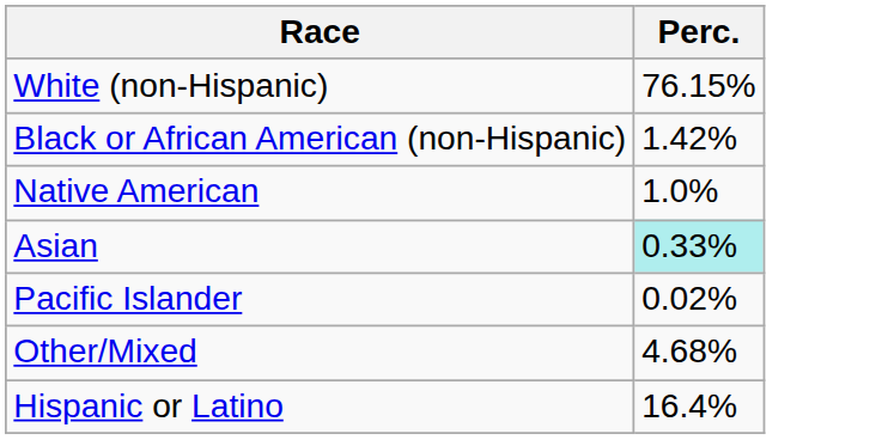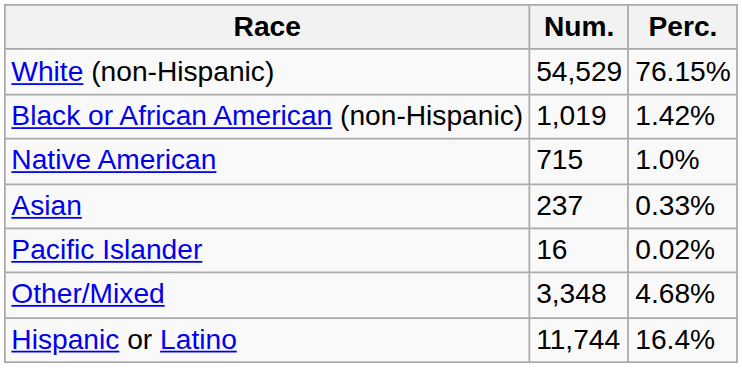 <table class="wikitable">
 <tr>
 <th>Race</th>
+<th>Num.</th>
 <th>Perc.</th>
 </tr>
 <tr>
 <td><a href='#'>White</a> (non-Hispanic)</td>
+<td>54,529</td>
 <td>76.15%</td>
 </tr>
 <tr>
 <td><a href='#'>Black or African American</a> (non-Hispanic)</td>
+<td>1,019</td>
 <td>1.42%</td>
 </tr>
 <tr>
 <td><a href='#'>Native American</a></td>
+<td>715</td>
 <td>1.0%</td>
 </tr>
 <tr>
 <td><a href='#'>Asian</a></td>
-<td style="background: paleturquoise;">0.33%</td>
+<td>237</td>
+<td>0.33%</td>
 </tr>
 <tr>
 <td><a href='#'>Pacific Islander</a></td>
+<td>16</td>
 <td>0.02%</td>
 </tr>
 <tr>
 <td><a href='#'>Other/Mixed</a></td>
+<td>3,348</td>
 <td>4.68%</td>
 </tr>
 <tr>
 <td><a href='#'>Hispanic</a> or <a href='#'>Latino</a></td>
+<td>11,744</td>
 <td>16.4%</td>
 </tr>
 </table>
